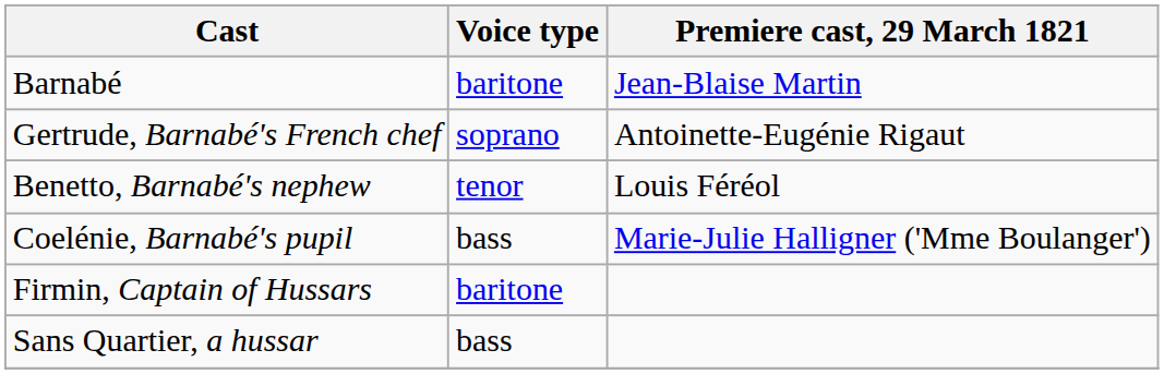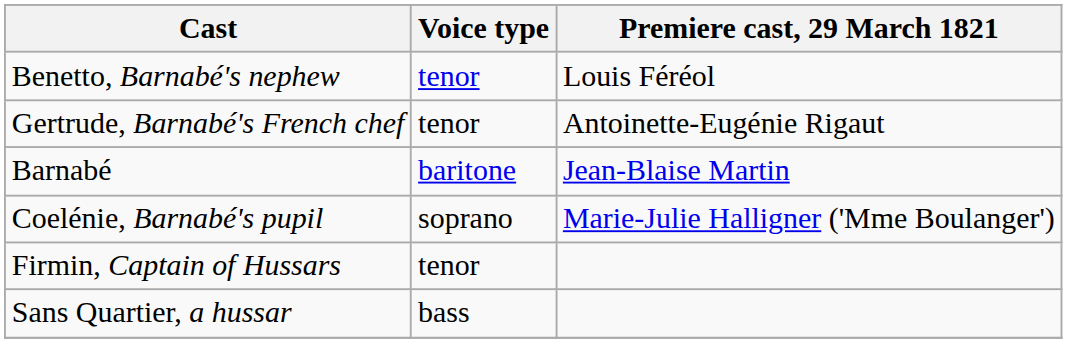 <table class="wikitable">
 <tr>
 <th>Cast</th>
 <th>Voice type</th>
 <th>Premiere cast, 29 March 1821<br></th>
 </tr>
 <tr>
+<td>Benetto, <em>Barnabé's nephew</em></td>
+<td><a href='#'>tenor</a></td>
+<td>Louis Féréol</td>
+</tr>
+<tr>
+<td>Gertrude, <em>Barnabé's French chef</em></td>
+<td>tenor</td>
+<td>Antoinette-Eugénie Rigaut</td>
+</tr>
+<tr>
 <td>Barnabé</td>
 <td><a href='#'>baritone</a></td>
 <td><a href='#'>Jean-Blaise Martin</a></td>
 </tr>
 <tr>
-<td>Gertrude, <em>Barnabé's French chef</em></td>
-<td><a href='#'>soprano</a></td>
-<td>Antoinette-Eugénie Rigaut</td>
-</tr>
-<tr>
-<td>Benetto, <em>Barnabé's nephew</em></td>
-<td><a href='#'>tenor</a></td>
-<td>Louis Féréol</td>
-</tr>
-<tr>
 <td>Coelénie, <em>Barnabé's pupil</em></td>
-<td>bass</td>
+<td>soprano</td>
 <td><a href='#'>Marie-Julie Halligner</a> ('Mme Boulanger')</td>
 </tr>
 <tr>
 <td>Firmin, <em>Captain of Hussars</em></td>
-<td><a href='#'>baritone</a></td>
+<td>tenor</td>
 <td></td>
 </tr>
 <tr>
 <td>Sans Quartier, <em>a hussar</em></td>
 <td>bass</td>
 <td></td>
 </tr>
 <tr>
 </tr>
 </table>
